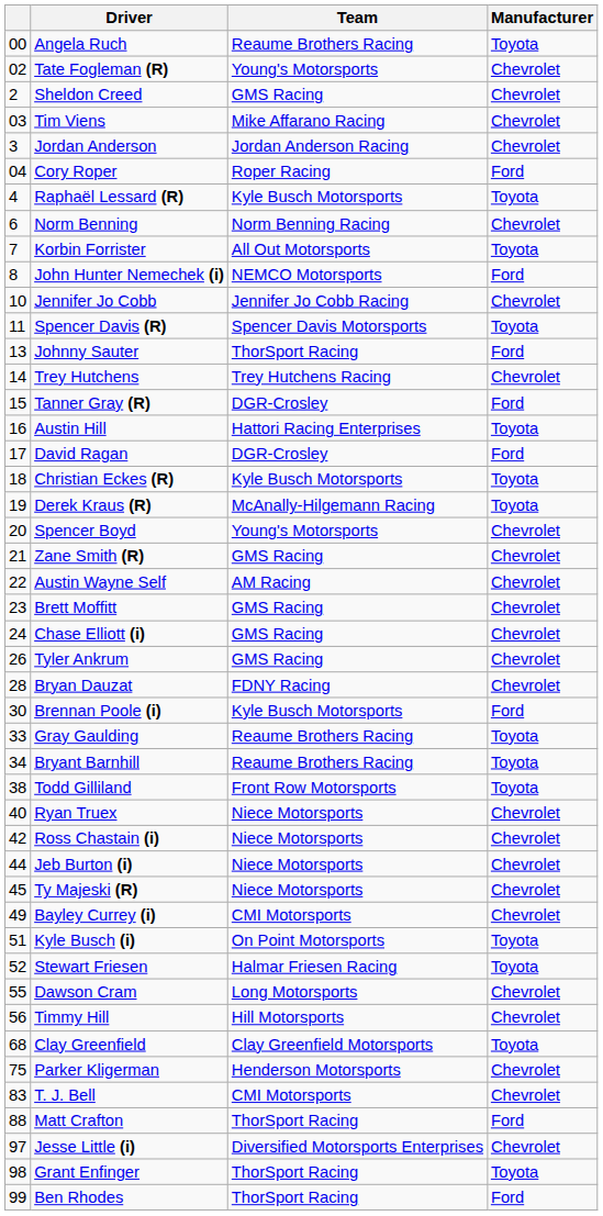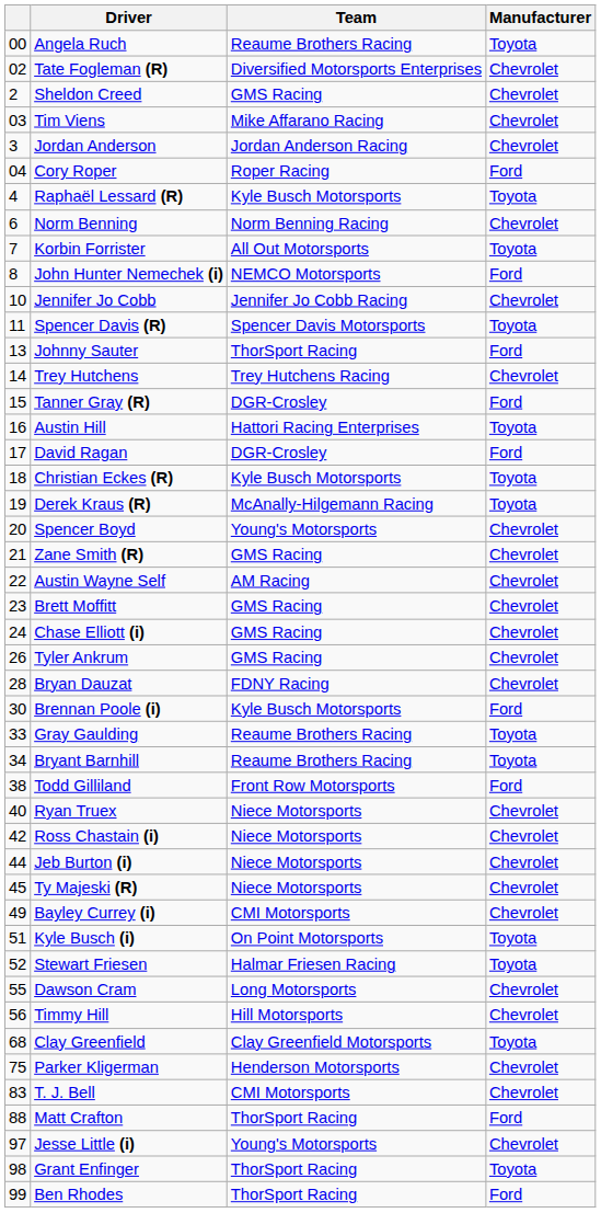 <table class="wikitable" style="font-size:95%">
 <tr>
 <th></th>
 <th>Driver</th>
 <th>Team</th>
 <th>Manufacturer</th>
 </tr>
 <tr>
 <td>00</td>
 <td><a href='#'>Angela Ruch</a></td>
 <td><a href='#'>Reaume Brothers Racing</a></td>
 <td><a href='#'>Toyota</a></td>
 </tr>
 <tr>
 <td>02</td>
 <td><a href='#'>Tate Fogleman</a> <strong>(R)</strong></td>
-<td><a href='#'>Young's Motorsports</a></td>
+<td><a href='#'>Diversified Motorsports Enterprises</a></td>
 <td><a href='#'>Chevrolet</a></td>
 </tr>
 <tr>
 <td>2</td>
 <td><a href='#'>Sheldon Creed</a></td>
 <td><a href='#'>GMS Racing</a></td>
 <td><a href='#'>Chevrolet</a></td>
 </tr>
 <tr>
 <td>03</td>
 <td><a href='#'>Tim Viens</a></td>
 <td><a href='#'>Mike Affarano Racing</a></td>
 <td><a href='#'>Chevrolet</a></td>
 </tr>
 <tr>
 <td>3</td>
 <td><a href='#'>Jordan Anderson</a></td>
 <td><a href='#'>Jordan Anderson Racing</a></td>
 <td><a href='#'>Chevrolet</a></td>
 </tr>
 <tr>
 <td>04</td>
 <td><a href='#'>Cory Roper</a></td>
 <td><a href='#'>Roper Racing</a></td>
 <td><a href='#'>Ford</a></td>
 </tr>
 <tr>
 <td>4</td>
 <td><a href='#'>Raphaël Lessard</a> <strong>(R)</strong></td>
 <td><a href='#'>Kyle Busch Motorsports</a></td>
 <td><a href='#'>Toyota</a></td>
 </tr>
 <tr>
 <td>6</td>
 <td><a href='#'>Norm Benning</a></td>
 <td><a href='#'>Norm Benning Racing</a></td>
 <td><a href='#'>Chevrolet</a></td>
 </tr>
 <tr>
 <td>7</td>
 <td><a href='#'>Korbin Forrister</a></td>
 <td><a href='#'>All Out Motorsports</a></td>
 <td><a href='#'>Toyota</a></td>
 </tr>
 <tr>
 <td>8</td>
 <td><a href='#'>John Hunter Nemechek</a> <strong>(i)</strong></td>
 <td><a href='#'>NEMCO Motorsports</a></td>
 <td><a href='#'>Ford</a></td>
 </tr>
 <tr>
 <td>10</td>
 <td><a href='#'>Jennifer Jo Cobb</a></td>
 <td><a href='#'>Jennifer Jo Cobb Racing</a></td>
 <td><a href='#'>Chevrolet</a></td>
 </tr>
 <tr>
 <td>11</td>
 <td><a href='#'>Spencer Davis</a> <strong>(R)</strong></td>
 <td><a href='#'>Spencer Davis Motorsports</a></td>
 <td><a href='#'>Toyota</a></td>
 </tr>
 <tr>
 <td>13</td>
 <td><a href='#'>Johnny Sauter</a></td>
 <td><a href='#'>ThorSport Racing</a></td>
 <td><a href='#'>Ford</a></td>
 </tr>
 <tr>
 <td>14</td>
 <td><a href='#'>Trey Hutchens</a></td>
 <td><a href='#'>Trey Hutchens Racing</a></td>
 <td><a href='#'>Chevrolet</a></td>
 </tr>
 <tr>
 <td>15</td>
 <td><a href='#'>Tanner Gray</a> <strong>(R)</strong></td>
 <td><a href='#'>DGR-Crosley</a></td>
 <td><a href='#'>Ford</a></td>
 </tr>
 <tr>
 <td>16</td>
 <td><a href='#'>Austin Hill</a></td>
 <td><a href='#'>Hattori Racing Enterprises</a></td>
 <td><a href='#'>Toyota</a></td>
 </tr>
 <tr>
 <td>17</td>
 <td><a href='#'>David Ragan</a></td>
 <td><a href='#'>DGR-Crosley</a></td>
 <td><a href='#'>Ford</a></td>
 </tr>
 <tr>
 <td>18</td>
 <td><a href='#'>Christian Eckes</a> <strong>(R)</strong></td>
 <td><a href='#'>Kyle Busch Motorsports</a></td>
 <td><a href='#'>Toyota</a></td>
 </tr>
 <tr>
 <td>19</td>
 <td><a href='#'>Derek Kraus</a> <strong>(R)</strong></td>
 <td><a href='#'>McAnally-Hilgemann Racing</a></td>
 <td><a href='#'>Toyota</a></td>
 </tr>
 <tr>
 <td>20</td>
 <td><a href='#'>Spencer Boyd</a></td>
 <td><a href='#'>Young's Motorsports</a></td>
 <td><a href='#'>Chevrolet</a></td>
 </tr>
 <tr>
 <td>21</td>
 <td><a href='#'>Zane Smith</a> <strong>(R)</strong></td>
 <td><a href='#'>GMS Racing</a></td>
 <td><a href='#'>Chevrolet</a></td>
 </tr>
 <tr>
 <td>22</td>
 <td><a href='#'>Austin Wayne Self</a></td>
 <td><a href='#'>AM Racing</a></td>
 <td><a href='#'>Chevrolet</a></td>
 </tr>
 <tr>
 <td>23</td>
 <td><a href='#'>Brett Moffitt</a></td>
 <td><a href='#'>GMS Racing</a></td>
 <td><a href='#'>Chevrolet</a></td>
 </tr>
 <tr>
 <td>24</td>
 <td><a href='#'>Chase Elliott</a> <strong>(i)</strong></td>
 <td><a href='#'>GMS Racing</a></td>
 <td><a href='#'>Chevrolet</a></td>
 </tr>
 <tr>
 <td>26</td>
 <td><a href='#'>Tyler Ankrum</a></td>
 <td><a href='#'>GMS Racing</a></td>
 <td><a href='#'>Chevrolet</a></td>
 </tr>
 <tr>
 <td>28</td>
 <td><a href='#'>Bryan Dauzat</a></td>
 <td><a href='#'>FDNY Racing</a></td>
 <td><a href='#'>Chevrolet</a></td>
 </tr>
 <tr>
 <td>30</td>
 <td><a href='#'>Brennan Poole</a> <strong>(i)</strong></td>
 <td><a href='#'>Kyle Busch Motorsports</a></td>
 <td><a href='#'>Ford</a></td>
 </tr>
 <tr>
 <td>33</td>
 <td><a href='#'>Gray Gaulding</a></td>
 <td><a href='#'>Reaume Brothers Racing</a></td>
 <td><a href='#'>Toyota</a></td>
 </tr>
 <tr>
 <td>34</td>
 <td><a href='#'>Bryant Barnhill</a></td>
 <td><a href='#'>Reaume Brothers Racing</a></td>
 <td><a href='#'>Toyota</a></td>
 </tr>
 <tr>
 <td>38</td>
 <td><a href='#'>Todd Gilliland</a></td>
 <td><a href='#'>Front Row Motorsports</a></td>
-<td><a href='#'>Toyota</a></td>
+<td><a href='#'>Ford</a></td>
 </tr>
 <tr>
 <td>40</td>
 <td><a href='#'>Ryan Truex</a></td>
 <td><a href='#'>Niece Motorsports</a></td>
 <td><a href='#'>Chevrolet</a></td>
 </tr>
 <tr>
 <td>42</td>
 <td><a href='#'>Ross Chastain</a> <strong>(i)</strong></td>
 <td><a href='#'>Niece Motorsports</a></td>
 <td><a href='#'>Chevrolet</a></td>
 </tr>
 <tr>
 <td>44</td>
 <td><a href='#'>Jeb Burton</a> <strong>(i)</strong></td>
 <td><a href='#'>Niece Motorsports</a></td>
 <td><a href='#'>Chevrolet</a></td>
 </tr>
 <tr>
 <td>45</td>
 <td><a href='#'>Ty Majeski</a> <strong>(R)</strong></td>
 <td><a href='#'>Niece Motorsports</a></td>
 <td><a href='#'>Chevrolet</a></td>
 </tr>
 <tr>
 <td>49</td>
 <td><a href='#'>Bayley Currey</a> <strong>(i)</strong></td>
 <td><a href='#'>CMI Motorsports</a></td>
 <td><a href='#'>Chevrolet</a></td>
 </tr>
 <tr>
 <td>51</td>
 <td><a href='#'>Kyle Busch</a> <strong>(i)</strong></td>
 <td><a href='#'>On Point Motorsports</a></td>
 <td><a href='#'>Toyota</a></td>
 </tr>
 <tr>
 <td>52</td>
 <td><a href='#'>Stewart Friesen</a></td>
 <td><a href='#'>Halmar Friesen Racing</a></td>
 <td><a href='#'>Toyota</a></td>
 </tr>
 <tr>
 <td>55</td>
 <td><a href='#'>Dawson Cram</a></td>
 <td><a href='#'>Long Motorsports</a></td>
 <td><a href='#'>Chevrolet</a></td>
 </tr>
 <tr>
 <td>56</td>
 <td><a href='#'>Timmy Hill</a></td>
 <td><a href='#'>Hill Motorsports</a></td>
 <td><a href='#'>Chevrolet</a></td>
 </tr>
 <tr>
 <td>68</td>
 <td><a href='#'>Clay Greenfield</a></td>
 <td><a href='#'>Clay Greenfield Motorsports</a></td>
 <td><a href='#'>Toyota</a></td>
 </tr>
 <tr>
 <td>75</td>
 <td><a href='#'>Parker Kligerman</a></td>
 <td><a href='#'>Henderson Motorsports</a></td>
 <td><a href='#'>Chevrolet</a></td>
 </tr>
 <tr>
 <td>83</td>
 <td><a href='#'>T. J. Bell</a></td>
 <td><a href='#'>CMI Motorsports</a></td>
 <td><a href='#'>Chevrolet</a></td>
 </tr>
 <tr>
 <td>88</td>
 <td><a href='#'>Matt Crafton</a></td>
 <td><a href='#'>ThorSport Racing</a></td>
 <td><a href='#'>Ford</a></td>
 </tr>
 <tr>
 <td>97</td>
 <td><a href='#'>Jesse Little</a> <strong>(i)</strong></td>
-<td><a href='#'>Diversified Motorsports Enterprises</a></td>
+<td><a href='#'>Young's Motorsports</a></td>
 <td><a href='#'>Chevrolet</a></td>
 </tr>
 <tr>
 <td>98</td>
 <td><a href='#'>Grant Enfinger</a></td>
 <td><a href='#'>ThorSport Racing</a></td>
 <td><a href='#'>Toyota</a></td>
 </tr>
 <tr>
 <td>99</td>
 <td><a href='#'>Ben Rhodes</a></td>
 <td><a href='#'>ThorSport Racing</a></td>
 <td><a href='#'>Ford</a></td>
 </tr>
 </table>
